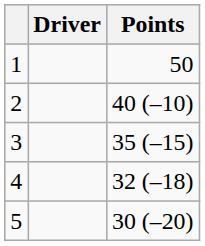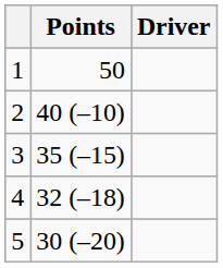 <table class="wikitable" style="font-size: 95%;">
 <tr>
 <th scope="col"></th>
+<th scope="col">Points</th>
 <th scope="col">Driver</th>
-<th scope="col">Points</th>
 </tr>
 <tr>
 <td>1</td>
+<td align="right">50</td>
 <td></td>
-<td align="right">50</td>
 </tr>
 <tr>
 <td>2</td>
+<td align="right">40 (–10)</td>
 <td></td>
-<td align="right">40 (–10)</td>
 </tr>
 <tr>
 <td>3</td>
+<td align="right">35 (–15)</td>
 <td></td>
-<td align="right">35 (–15)</td>
 </tr>
 <tr>
 <td>4</td>
+<td align="right">32 (–18)</td>
 <td></td>
-<td align="right">32 (–18)</td>
 </tr>
 <tr>
 <td>5</td>
+<td align="right">30 (–20)</td>
 <td></td>
-<td align="right">30 (–20)</td>
 </tr>
 </table>
